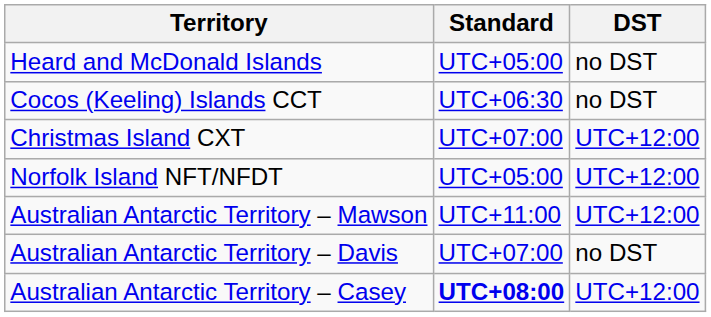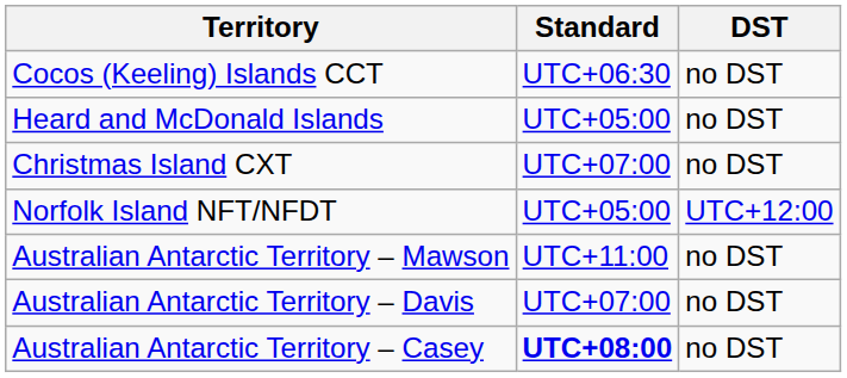 <table class="wikitable">
 <tr>
 <th>Territory</th>
 <th>Standard</th>
 <th>DST</th>
 </tr>
 <tr>
+<td><a href='#'>Cocos (Keeling) Islands</a> CCT</td>
+<td><a href='#'>UTC+06:30</a></td>
+<td>no DST</td>
+</tr>
+<tr>
 <td><a href='#'>Heard and McDonald Islands</a></td>
 <td><a href='#'>UTC+05:00</a></td>
 <td>no DST</td>
 </tr>
 <tr>
-<td><a href='#'>Cocos (Keeling) Islands</a> CCT</td>
-<td><a href='#'>UTC+06:30</a></td>
-<td>no DST</td>
-</tr>
-<tr>
 <td><a href='#'>Christmas Island</a> CXT</td>
 <td><a href='#'>UTC+07:00</a></td>
-<td><a href='#'>UTC+12:00</a></td>
+<td>no DST</td>
 </tr>
 <tr>
 <td><a href='#'>Norfolk Island</a> NFT/NFDT</td>
 <td><a href='#'>UTC+05:00</a></td>
 <td><a href='#'>UTC+12:00</a></td>
 </tr>
 <tr>
 <td><a href='#'>Australian Antarctic Territory</a> – <a href='#'>Mawson</a></td>
 <td><a href='#'>UTC+11:00</a></td>
-<td><a href='#'>UTC+12:00</a></td>
+<td>no DST</td>
 </tr>
 <tr>
 <td><a href='#'>Australian Antarctic Territory</a> – <a href='#'>Davis</a></td>
 <td><a href='#'>UTC+07:00</a></td>
 <td>no DST</td>
 </tr>
 <tr>
 <td><a href='#'>Australian Antarctic Territory</a> – <a href='#'>Casey</a></td>
 <td><strong><a href='#'>UTC+08:00</a></strong></td>
-<td><a href='#'>UTC+12:00</a></td>
+<td>no DST</td>
 </tr>
 </table>
